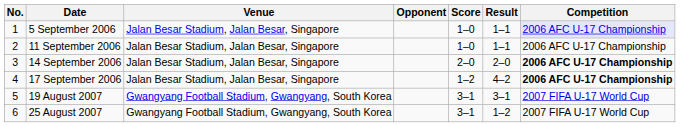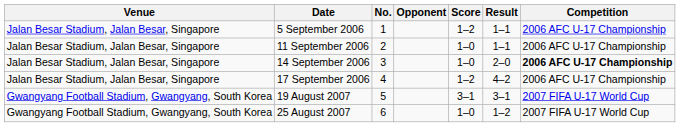 <table class="wikitable sortable">
 <tr>
+<th scope="col">Venue</th>
+<th scope="col">Date</th>
 <th scope="col">No.</th>
-<th scope="col">Date</th>
-<th scope="col">Venue</th>
 <th scope="col">Opponent</th>
 <th scope="col">Score</th>
 <th scope="col">Result</th>
 <th scope="col">Competition</th>
 </tr>
 <tr>
+<td><a href='#'>Jalan Besar Stadium</a>, <a href='#'>Jalan Besar</a>, Singapore</td>
+<td>5 September 2006</td>
 <td align="center">1</td>
-<td>5 September 2006</td>
-<td><a href='#'>Jalan Besar Stadium</a>, <a href='#'>Jalan Besar</a>, Singapore</td>
 <td></td>
-<td align="center">1–0</td>
+<td align="center">1–2</td>
 <td align="center">1–1</td>
-<td style="background: lavender;"><a href='#'>2006 AFC U-17 Championship</a></td>
+<td><a href='#'>2006 AFC U-17 Championship</a></td>
 </tr>
 <tr>
+<td>Jalan Besar Stadium, Jalan Besar, Singapore</td>
+<td>11 September 2006</td>
 <td align="center">2</td>
-<td>11 September 2006</td>
-<td>Jalan Besar Stadium, Jalan Besar, Singapore</td>
 <td></td>
 <td align="center">1–0</td>
 <td align="center">1–1</td>
 <td>2006 AFC U-17 Championship</td>
 </tr>
 <tr>
+<td>Jalan Besar Stadium, Jalan Besar, Singapore</td>
+<td>14 September 2006</td>
 <td align="center">3</td>
-<td>14 September 2006</td>
-<td>Jalan Besar Stadium, Jalan Besar, Singapore</td>
 <td></td>
-<td align="center">2–0</td>
+<td align="center">1–0</td>
 <td align="center">2–0</td>
 <td><strong>2006 AFC U-17 Championship</strong></td>
 </tr>
 <tr>
+<td>Jalan Besar Stadium, Jalan Besar, Singapore</td>
+<td>17 September 2006</td>
 <td align="center">4</td>
-<td>17 September 2006</td>
-<td>Jalan Besar Stadium, Jalan Besar, Singapore</td>
 <td></td>
 <td align="center">1–2</td>
 <td align="center">4–2</td>
-<td><strong>2006 AFC U-17 Championship</strong></td>
+<td>2006 AFC U-17 Championship</td>
 </tr>
 <tr>
+<td><a href='#'>Gwangyang Football Stadium</a>, <a href='#'>Gwangyang</a>, South Korea</td>
+<td>19 August 2007</td>
 <td align="center">5</td>
-<td>19 August 2007</td>
-<td><a href='#'>Gwangyang Football Stadium</a>, <a href='#'>Gwangyang</a>, South Korea</td>
 <td></td>
 <td align="center">3–1</td>
 <td align="center">3–1</td>
 <td><a href='#'>2007 FIFA U-17 World Cup</a></td>
 </tr>
 <tr>
+<td>Gwangyang Football Stadium, Gwangyang, South Korea</td>
+<td>25 August 2007</td>
 <td align="center">6</td>
-<td>25 August 2007</td>
-<td>Gwangyang Football Stadium, Gwangyang, South Korea</td>
 <td></td>
-<td align="center">3–1</td>
+<td align="center">1–0</td>
 <td align="center">1–2</td>
 <td>2007 FIFA U-17 World Cup</td>
 </tr>
 </table>
